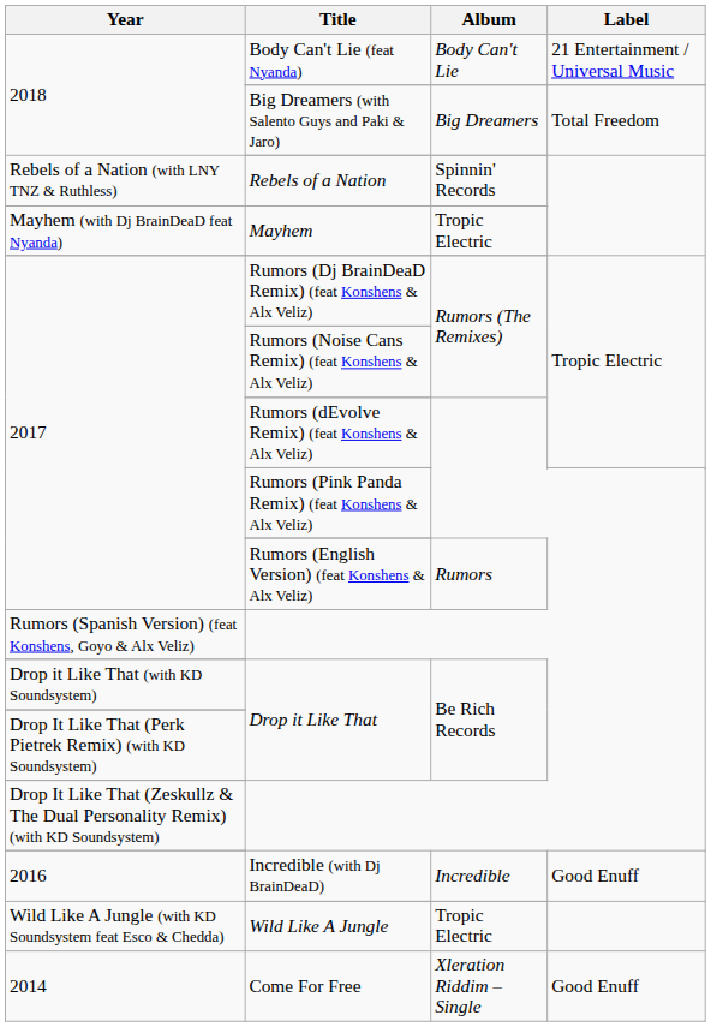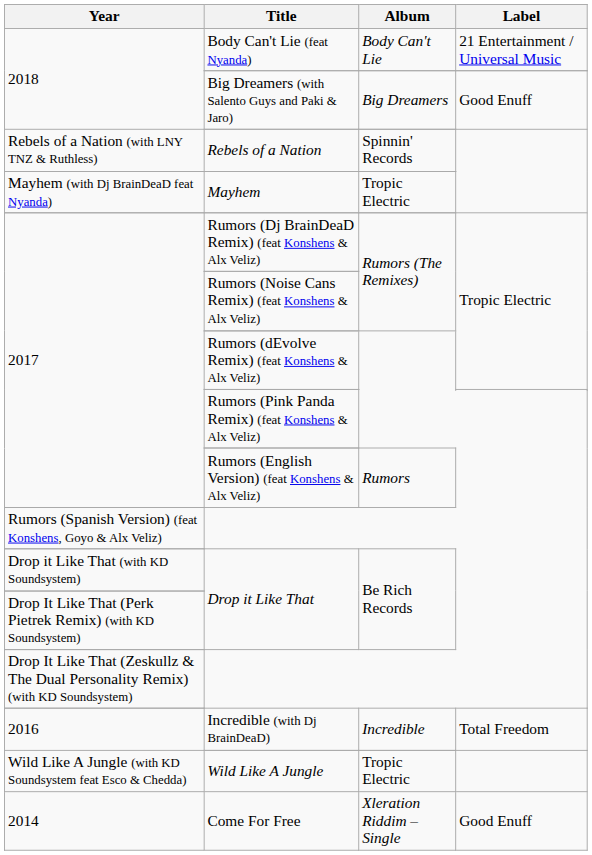 <table class="wikitable">
 <tr>
 <th>Year</th>
 <th>Title</th>
 <th>Album</th>
 <th>Label</th>
 </tr>
 <tr>
 <td rowspan = 4>2018</td>
 <td>Body Can't Lie <small>(feat <a href='#'>Nyanda</a>)</small></td>
 <td><em>Body Can't Lie</em></td>
 <td>21 Entertainment / <a href='#'>Universal Music</a></td>
 </tr>
 <tr>
 </tr>
 <tr>
 <td>Big Dreamers <small>(with Salento Guys and Paki & Jaro)</small></td>
 <td><em>Big Dreamers</em></td>
-<td>Total Freedom</td>
+<td>Good Enuff</td>
 </tr>
 <tr>
 </tr>
 <tr>
 <td>Rebels of a Nation <small>(with LNY TNZ & Ruthless)</small></td>
 <td><em>Rebels of a Nation</em></td>
 <td>Spinnin' Records</td>
 </tr>
 <tr>
 </tr>
 <tr>
 <td>Mayhem <small>(with Dj BrainDeaD feat <a href='#'>Nyanda</a>)</small></td>
 <td><em>Mayhem</em></td>
 <td>Tropic Electric</td>
 </tr>
 <tr>
 </tr>
 <tr>
 <td rowspan = 9>2017</td>
 <td>Rumors (Dj BrainDeaD Remix) <small>(feat <a href='#'>Konshens</a> & Alx Veliz)</small></td>
 <td rowspan = 4><em>Rumors (The Remixes)</em></td>
 <td rowspan = 6>Tropic Electric</td>
 </tr>
 <tr>
 </tr>
 <tr>
 <td>Rumors (Noise Cans Remix) <small>(feat <a href='#'>Konshens</a> & Alx Veliz)</small></td>
 </tr>
 <tr>
 </tr>
 <tr>
 <td>Rumors (dEvolve Remix) <small>(feat <a href='#'>Konshens</a> & Alx Veliz)</small></td>
 </tr>
 <tr>
 </tr>
 <tr>
 <td>Rumors (Pink Panda Remix) <small>(feat <a href='#'>Konshens</a> & Alx Veliz)</small></td>
 </tr>
 <tr>
 </tr>
 <tr>
 <td>Rumors (English Version) <small>(feat <a href='#'>Konshens</a> & Alx Veliz)</small></td>
 <td rowspan = 2><em>Rumors </em></td>
 </tr>
 <tr>
 </tr>
 <tr>
 <td>Rumors (Spanish Version) <small>(feat <a href='#'>Konshens</a>, Goyo & Alx Veliz)</small></td>
 </tr>
 <tr>
 </tr>
 <tr>
 <td>Drop it Like That <small>(with KD Soundsystem)</small></td>
 <td rowspan = 3><em>Drop it Like That</em></td>
 <td rowspan = 3>Be Rich Records</td>
 </tr>
 <tr>
 </tr>
 <tr>
 <td>Drop It Like That (Perk Pietrek Remix) <small>(with KD Soundsystem)</small></td>
 </tr>
 <tr>
 </tr>
 <tr>
 <td>Drop It Like That (Zeskullz & The Dual Personality Remix) <small>(with KD Soundsystem)</small></td>
 </tr>
 <tr>
 </tr>
 <tr>
 <td rowspan =  2>2016</td>
 <td>Incredible <small>(with Dj BrainDeaD)</small></td>
 <td><em>Incredible</em></td>
-<td>Good Enuff</td>
+<td>Total Freedom</td>
 </tr>
 <tr>
 </tr>
 <tr>
 <td>Wild Like A Jungle <small>(with KD Soundsystem feat Esco & Chedda)</small></td>
 <td><em>Wild Like A Jungle</em></td>
 <td>Tropic Electric</td>
 </tr>
 <tr>
 <td>2014</td>
 <td>Come For Free</td>
 <td><em>  Xleration Riddim – Single</em></td>
 <td>Good Enuff</td>
 </tr>
 </table>
